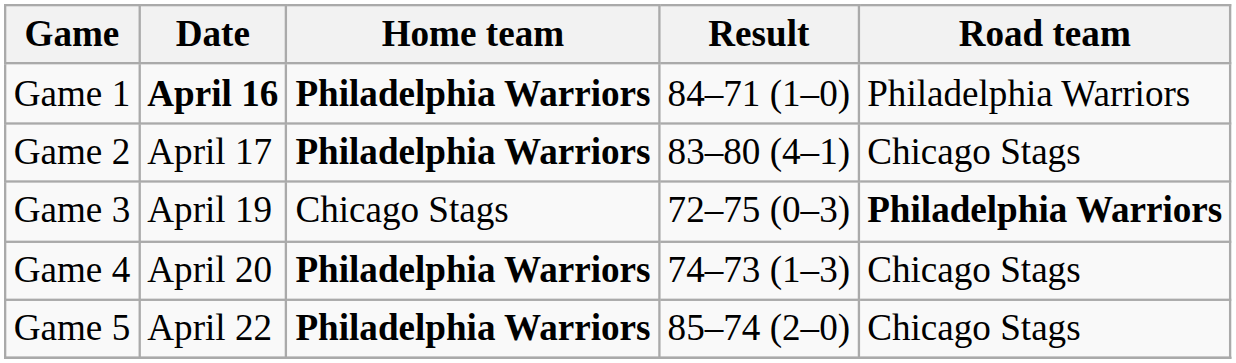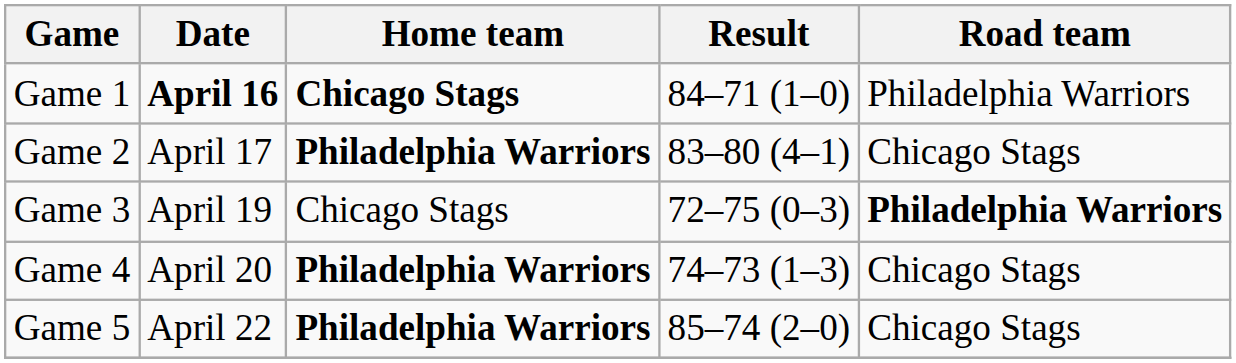 <table class="wikitable">
 <tr>
 <th>Game</th>
 <th>Date</th>
 <th>Home team</th>
 <th>Result</th>
 <th>Road team</th>
 </tr>
 <tr>
 <td>Game 1</td>
 <td><strong>April 16</strong></td>
-<td><strong>Philadelphia Warriors</strong></td>
+<td><strong>Chicago Stags</strong></td>
 <td>84–71 (1–0)</td>
 <td>Philadelphia Warriors</td>
 </tr>
 <tr>
 <td>Game 2</td>
 <td>April 17</td>
 <td><strong>Philadelphia Warriors</strong></td>
 <td>83–80 (4–1)</td>
 <td>Chicago Stags</td>
 </tr>
 <tr>
 <td>Game 3</td>
 <td>April 19</td>
 <td>Chicago Stags</td>
 <td>72–75 (0–3)</td>
 <td><strong>Philadelphia Warriors</strong></td>
 </tr>
 <tr>
 <td>Game 4</td>
 <td>April 20</td>
 <td><strong>Philadelphia Warriors</strong></td>
 <td>74–73 (1–3)</td>
 <td>Chicago Stags</td>
 </tr>
 <tr>
 <td>Game 5</td>
 <td>April 22</td>
 <td><strong>Philadelphia Warriors</strong></td>
 <td>85–74 (2–0)</td>
 <td>Chicago Stags</td>
 </tr>
 <tr>
 </tr>
 </table>
